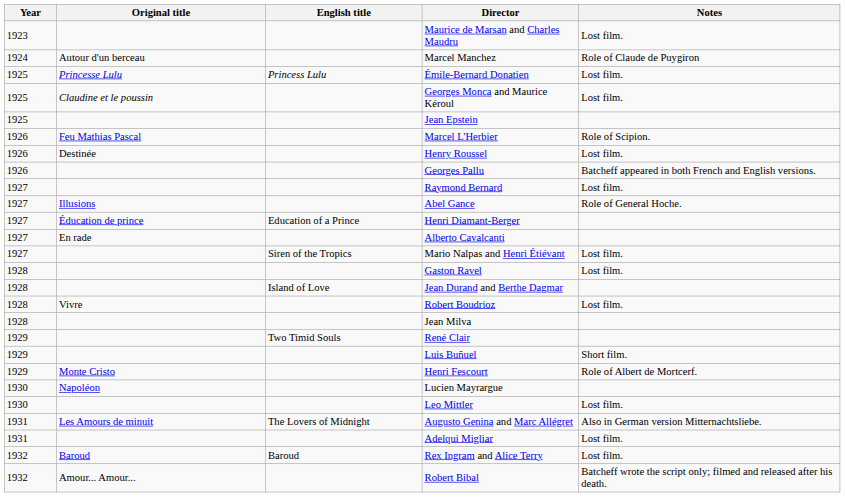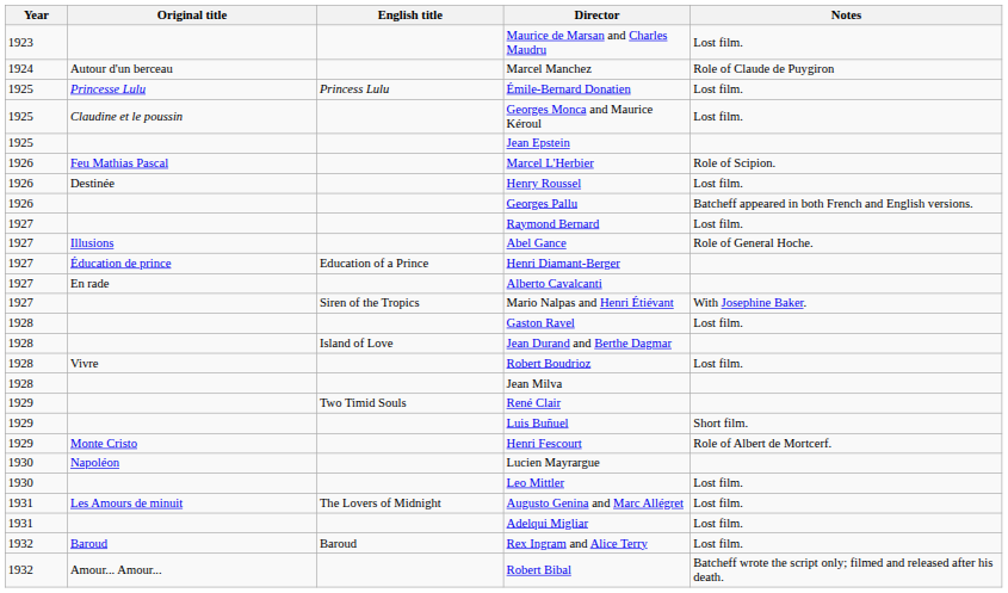 <table class="wikitable sortable" width="80%">
 <tr>
 <th width="5%">Year</th>
 <th width="20%">Original title</th>
 <th width="15%">English title</th>
 <th width="15%">Director</th>
 <th class="unsortable" width="25%">Notes</th>
 </tr>
 <tr>
 <td>1923</td>
 <td><em></em></td>
 <td><em></em></td>
 <td><a href='#'>Maurice de Marsan</a> and <a href='#'>Charles Maudru</a></td>
 <td>Lost film.</td>
 </tr>
 <tr>
 <td>1924</td>
 <td></em>Autour d'un berceau<em></td>
 <td></td>
 <td>Marcel Manchez</td>
 <td>Role of Claude de Puygiron</td>
 </tr>
 <tr>
 <td>1925</td>
 <td><em><a href='#'>Princesse Lulu</a></em></td>
 <td><em>Princess Lulu</td>
 <td><a href='#'>Émile-Bernard Donatien</a></td>
 <td>Lost film.</td>
 </tr>
 <tr>
 <td>1925</td>
 <td><em>Claudine et le poussin</em></td>
 <td></td>
 <td><a href='#'>Georges Monca</a> and Maurice Kéroul</td>
 <td>Lost film.</td>
 </tr>
 <tr>
 <td>1925</td>
 <td></em><em></td>
 <td></td>
 <td><a href='#'>Jean Epstein</a></td>
 <td></td>
 </tr>
 <tr>
 <td>1926</td>
 <td></em><a href='#'>Feu Mathias Pascal</a><em></td>
 <td></em><em></td>
 <td><a href='#'>Marcel L'Herbier</a></td>
 <td>Role of Scipion.</td>
 </tr>
 <tr>
 <td>1926</td>
 <td></em>Destinée<em></td>
 <td></td>
 <td><a href='#'>Henry Roussel</a></td>
 <td>Lost film.</td>
 </tr>
 <tr>
 <td>1926</td>
 <td></em><em></td>
 <td></td>
 <td><a href='#'>Georges Pallu</a></td>
 <td>Batcheff appeared in both French and English versions.</td>
 </tr>
 <tr>
 <td>1927</td>
 <td></em><em></td>
 <td></em><em></td>
 <td><a href='#'>Raymond Bernard</a></td>
 <td>Lost film.</td>
 </tr>
 <tr>
 <td>1927</td>
 <td></em><a href='#'>Illusions</a><em></td>
 <td></td>
 <td><a href='#'>Abel Gance</a></td>
 <td>Role of General Hoche.</td>
 </tr>
 <tr>
 <td>1927</td>
 <td></em><a href='#'>Éducation de prince</a><em></td>
 <td></em>Education of a Prince<em></td>
 <td><a href='#'>Henri Diamant-Berger</a></td>
 <td></td>
 </tr>
 <tr>
 <td>1927</td>
 <td></em>En rade<em></td>
 <td></td>
 <td><a href='#'>Alberto Cavalcanti</a></td>
 <td></td>
 </tr>
 <tr>
 <td>1927</td>
 <td></em><em></td>
 <td></em>Siren of the Tropics<em></td>
 <td>Mario Nalpas and <a href='#'>Henri Étiévant</a></td>
-<td>Lost film.</td>
+<td>With <a href='#'>Josephine Baker</a>.</td>
 </tr>
 <tr>
 <td>1928</td>
 <td></em><em></td>
 <td></td>
 <td><a href='#'>Gaston Ravel</a></td>
 <td>Lost film.</td>
 </tr>
 <tr>
 <td>1928</td>
 <td></em><em></td>
 <td></em>Island of Love<em></td>
 <td><a href='#'>Jean Durand</a> and <a href='#'>Berthe Dagmar</a></td>
 <td></td>
 </tr>
 <tr>
 <td>1928</td>
 <td></em>Vivre<em></td>
 <td></td>
 <td><a href='#'>Robert Boudrioz</a></td>
 <td>Lost film.</td>
 </tr>
 <tr>
 <td>1928</td>
 <td></em><em></td>
 <td></td>
 <td>Jean Milva</td>
 <td></td>
 </tr>
 <tr>
 <td>1929</td>
 <td></em><em></td>
 <td></em>Two Timid Souls<em></td>
 <td><a href='#'>René Clair</a></td>
 <td></td>
 </tr>
 <tr>
 <td>1929</td>
 <td></td>
 <td></em><em></td>
 <td><a href='#'>Luis Buñuel</a></td>
 <td>Short film.</td>
 </tr>
 <tr>
 <td>1929</td>
 <td></em><a href='#'>Monte Cristo</a><em></td>
 <td></td>
 <td><a href='#'>Henri Fescourt</a></td>
 <td>Role of Albert de Mortcerf.</td>
 </tr>
 <tr>
 <td>1930</td>
 <td></em><a href='#'>Napoléon</a><em></td>
 <td></td>
 <td>Lucien Mayrargue</td>
 <td></td>
 </tr>
 <tr>
 <td>1930</td>
 <td></em><em></td>
 <td></em><em></td>
 <td><a href='#'>Leo Mittler</a></td>
 <td>Lost film.</td>
 </tr>
 <tr>
 <td>1931</td>
 <td></em><a href='#'>Les Amours de minuit</a><em></td>
 <td></em>The Lovers of Midnight<em></td>
 <td><a href='#'>Augusto Genina</a> and <a href='#'>Marc Allégret</a></td>
-<td>Also in German version </em>Mitternachtsliebe<em>.</td>
+<td>Lost film.</td>
 </tr>
 <tr>
 <td>1931</td>
 <td></em><em></td>
 <td></em><em></td>
 <td><a href='#'>Adelqui Migliar</a></td>
 <td>Lost film.</td>
 </tr>
 <tr>
 <td>1932</td>
 <td></em><a href='#'>Baroud</a><em></td>
 <td></em>Baroud<em></td>
 <td><a href='#'>Rex Ingram</a> and <a href='#'>Alice Terry</a></td>
 <td>Lost film.</td>
 </tr>
 <tr>
 <td>1932</td>
 <td></em>Amour... Amour...<em></td>
 <td></td>
 <td><a href='#'>Robert Bibal</a></td>
 <td>Batcheff wrote the script only; filmed and released after his death.</td>
 </tr>
 </table>
